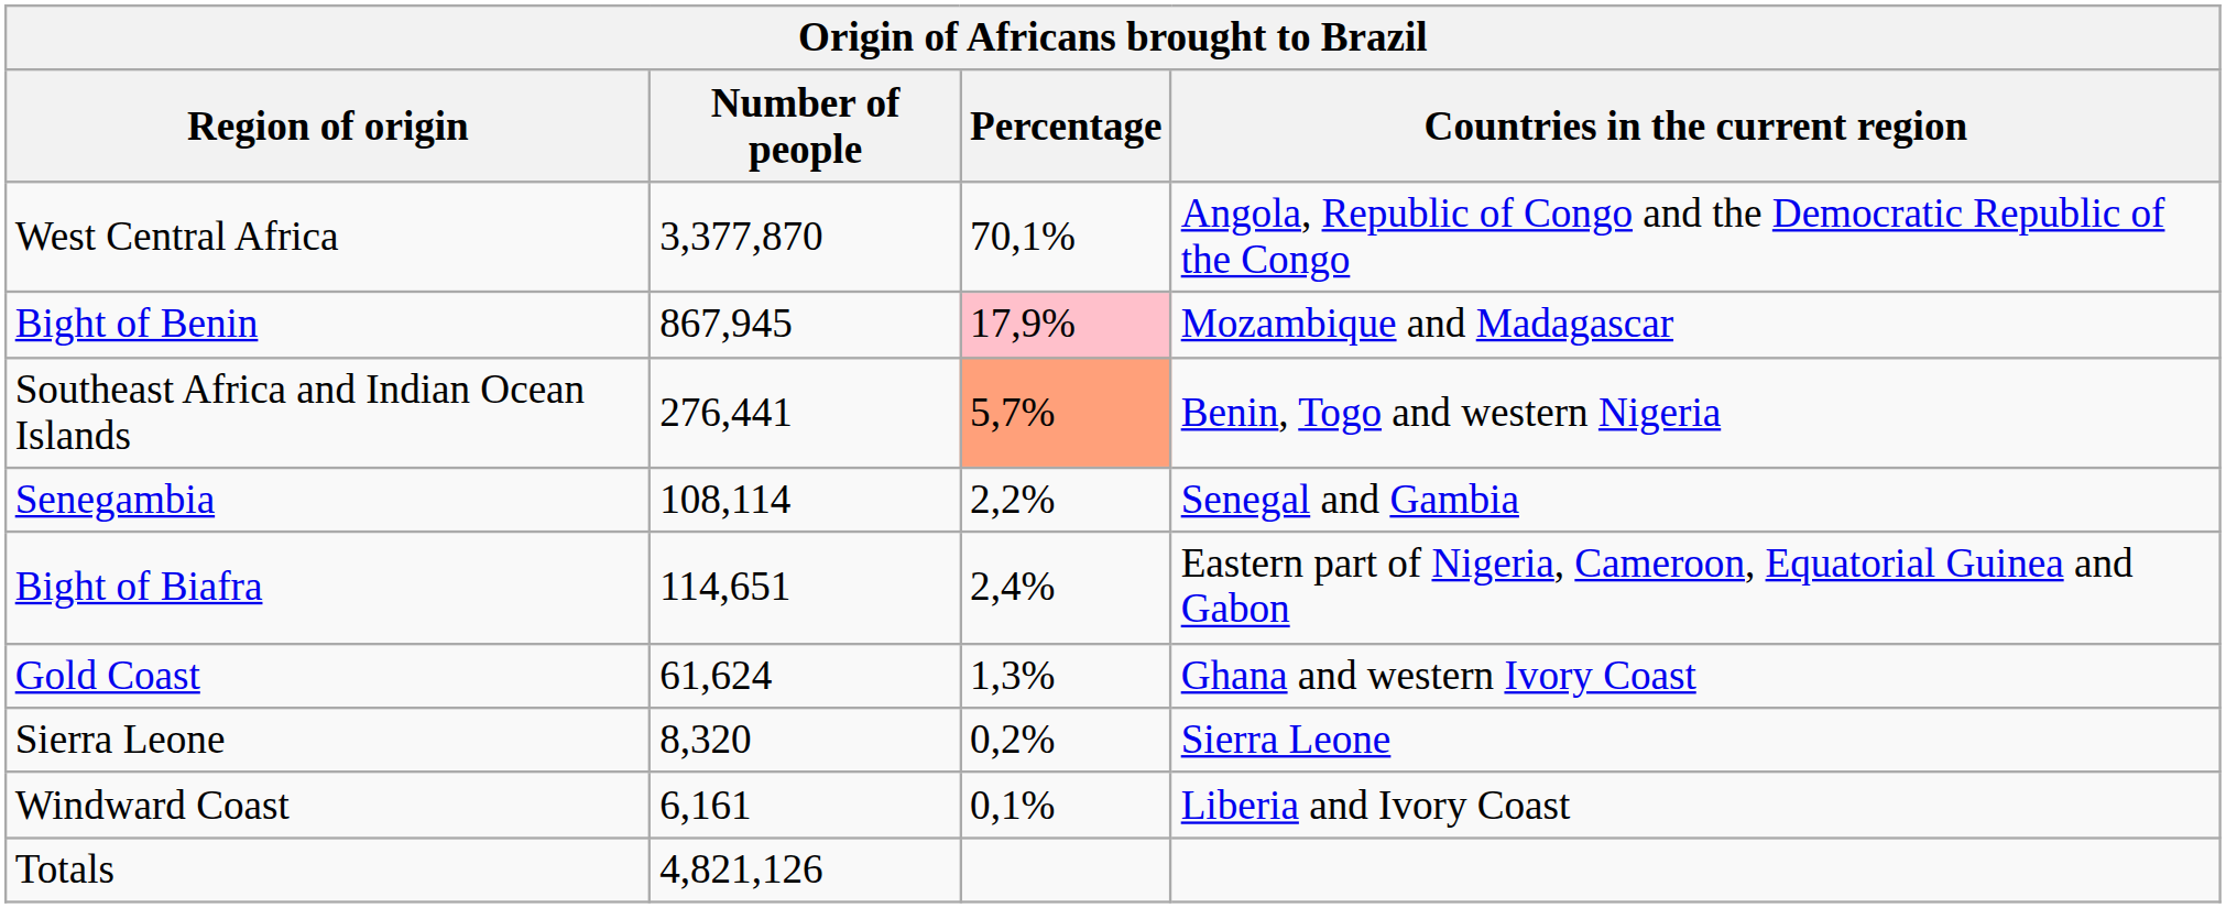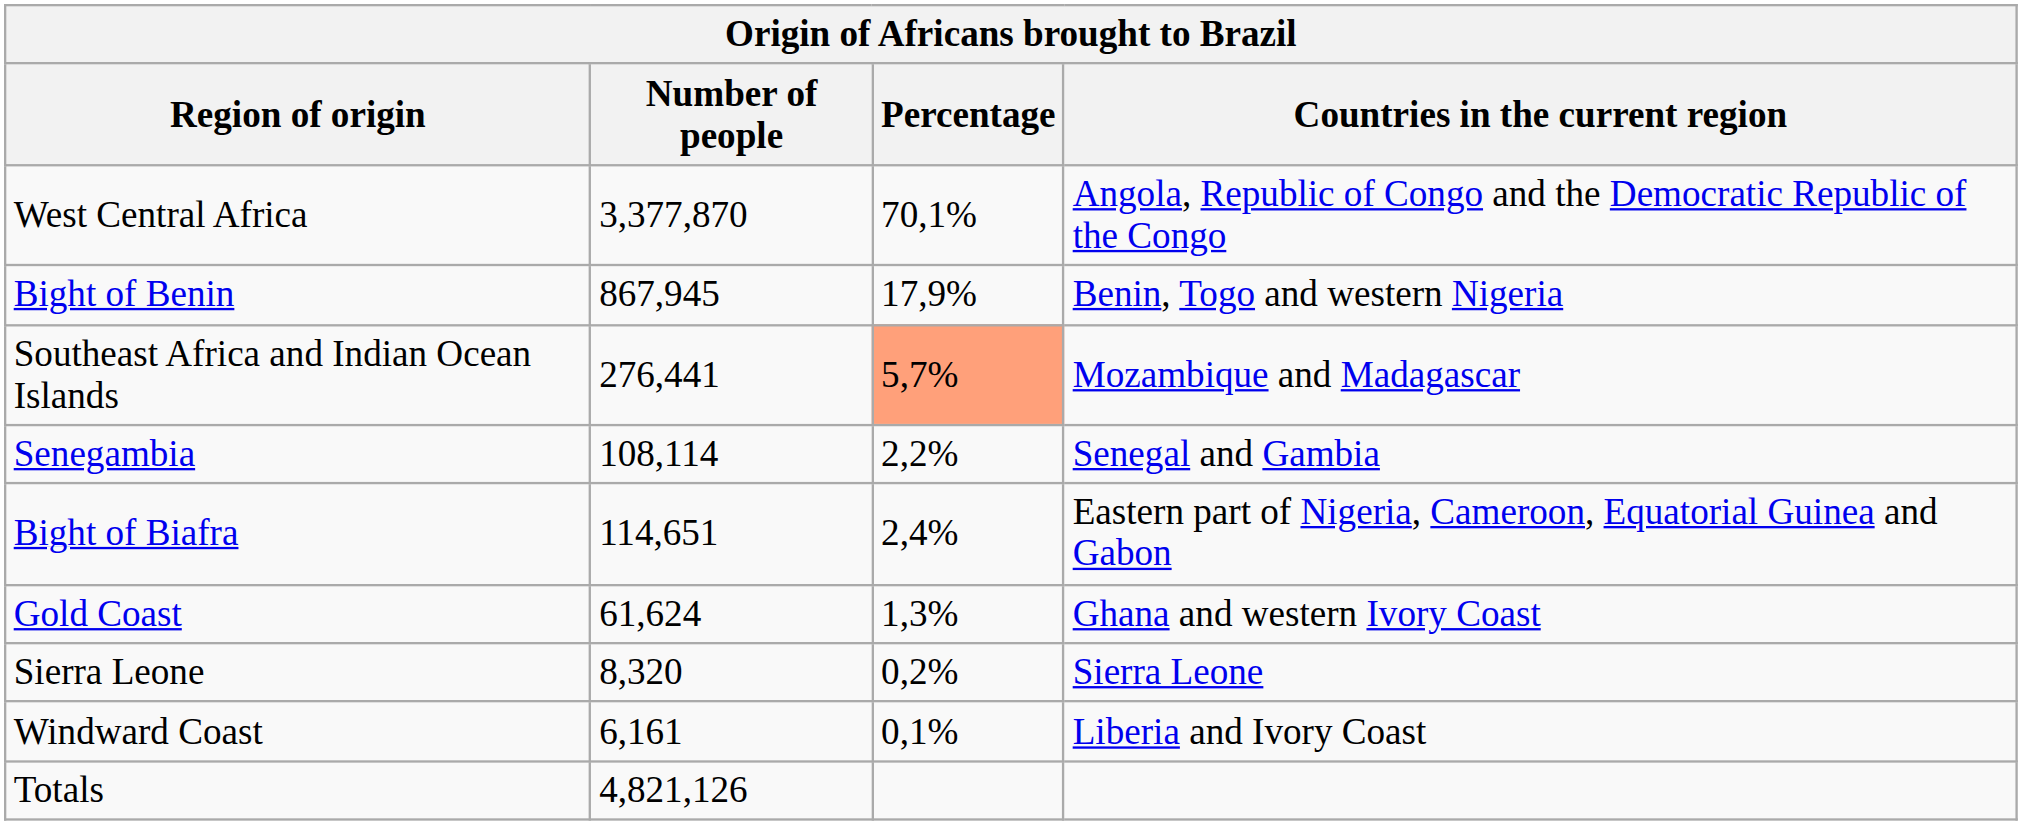 <table class="wikitable" style="float: center;">
 <tr>
 <th colspan="4">Origin of Africans brought to Brazil</th>
 </tr>
 <tr>
 <th>Region of origin</th>
 <th>Number of people</th>
 <th>Percentage</th>
 <th>Countries in the current region</th>
 </tr>
 <tr>
 <td>West Central Africa</td>
 <td>3,377,870</td>
 <td>70,1%</td>
 <td><a href='#'>Angola</a>, <a href='#'>Republic of Congo</a> and the <a href='#'>Democratic Republic of the Congo</a></td>
 </tr>
 <tr>
 <td><a href='#'>Bight of Benin</a></td>
 <td>867,945</td>
-<td style="background: pink;">17,9%</td>
-<td><a href='#'>Mozambique</a> and <a href='#'>Madagascar</a></td>
+<td>17,9%</td>
+<td><a href='#'>Benin</a>, <a href='#'>Togo</a> and western <a href='#'>Nigeria</a></td>
 </tr>
 <tr>
 <td>Southeast Africa and Indian Ocean Islands</td>
 <td>276,441</td>
 <td style="background: lightsalmon;">5,7%</td>
-<td><a href='#'>Benin</a>, <a href='#'>Togo</a> and western <a href='#'>Nigeria</a></td>
+<td><a href='#'>Mozambique</a> and <a href='#'>Madagascar</a></td>
 </tr>
 <tr>
 <td><a href='#'>Senegambia</a></td>
 <td>108,114</td>
 <td>2,2%</td>
 <td><a href='#'>Senegal</a> and <a href='#'>Gambia</a></td>
 </tr>
 <tr>
 <td><a href='#'>Bight of Biafra</a></td>
 <td>114,651</td>
 <td>2,4%</td>
 <td>Eastern part of <a href='#'>Nigeria</a>, <a href='#'>Cameroon</a>, <a href='#'>Equatorial Guinea</a> and <a href='#'>Gabon</a></td>
 </tr>
 <tr>
 <td><a href='#'>Gold Coast</a></td>
 <td>61,624</td>
 <td>1,3%</td>
 <td><a href='#'>Ghana</a> and western <a href='#'>Ivory Coast</a></td>
 </tr>
 <tr>
 <td>Sierra Leone</td>
 <td>8,320</td>
 <td>0,2%</td>
 <td><a href='#'>Sierra Leone</a></td>
 </tr>
 <tr>
 <td>Windward Coast</td>
 <td>6,161</td>
 <td>0,1%</td>
 <td><a href='#'>Liberia</a> and Ivory Coast</td>
 </tr>
 <tr>
 <td>Totals</td>
 <td>4,821,126</td>
 <td></td>
 <td></td>
 </tr>
 </table>
